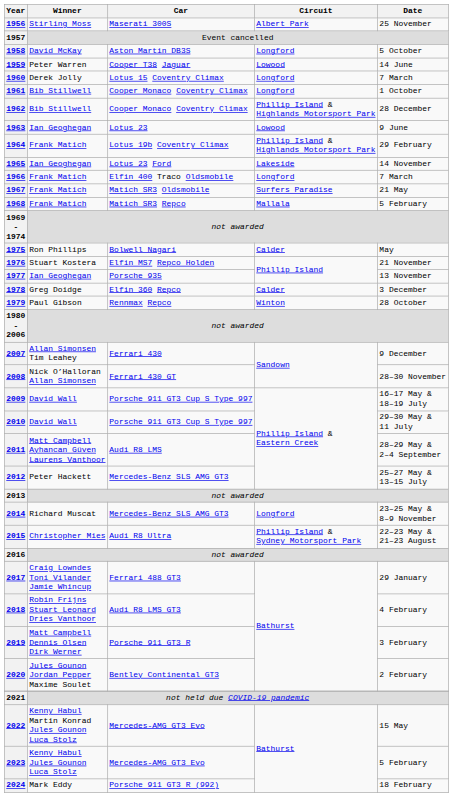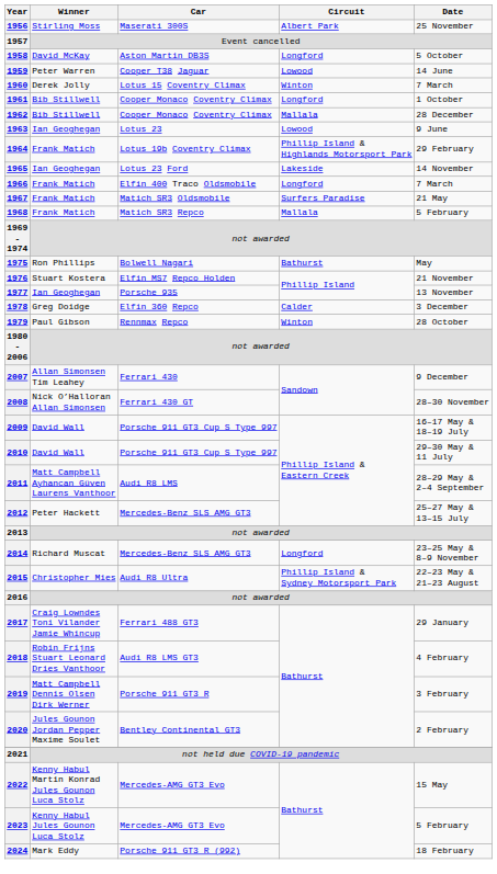 <table class="wikitable" style="font-size: 90%;">
 <tr style="font-weight:bold">
 <th>Year</th>
 <th>Winner</th>
 <th>Car</th>
 <th>Circuit</th>
 <th>Date</th>
 </tr>
 <tr>
 <th><a href='#'>1956</a></th>
 <td> <a href='#'>Stirling Moss</a></td>
 <td><a href='#'>Maserati 300S</a></td>
 <td><a href='#'>Albert Park</a></td>
 <td>25 November</td>
 </tr>
 <tr style="background: #dddddd">
 <th>1957</th>
 <td colspan="4" align="center">Event cancelled</td>
 </tr>
 <tr>
 <th><a href='#'>1958</a></th>
 <td> <a href='#'>David McKay</a></td>
 <td><a href='#'>Aston Martin DB3S</a></td>
 <td><a href='#'>Longford</a></td>
 <td>5 October</td>
 </tr>
 <tr>
 <th><a href='#'>1959</a></th>
 <td> Peter Warren</td>
 <td><a href='#'>Cooper T38</a> <a href='#'>Jaguar</a></td>
 <td><a href='#'>Lowood</a></td>
 <td>14 June</td>
 </tr>
 <tr>
 <th><a href='#'>1960</a></th>
 <td> Derek Jolly</td>
 <td><a href='#'>Lotus 15</a> <a href='#'>Coventry Climax</a></td>
-<td><a href='#'>Longford</a></td>
+<td><a href='#'>Winton</a></td>
 <td>7 March</td>
 </tr>
 <tr>
 <th><a href='#'>1961</a></th>
 <td> <a href='#'>Bib Stillwell</a></td>
 <td><a href='#'>Cooper Monaco</a> <a href='#'>Coventry Climax</a></td>
 <td><a href='#'>Longford</a></td>
 <td>1 October</td>
 </tr>
 <tr>
 <th><a href='#'>1962</a></th>
 <td> <a href='#'>Bib Stillwell</a></td>
 <td><a href='#'>Cooper Monaco</a> <a href='#'>Coventry Climax</a></td>
-<td><a href='#'>Phillip Island</a> & <br> <a href='#'>Highlands Motorsport Park</a></td>
+<td><a href='#'>Mallala</a></td>
 <td>28 December</td>
 </tr>
 <tr>
 <th><a href='#'>1963</a></th>
 <td> <a href='#'>Ian Geoghegan</a></td>
 <td><a href='#'>Lotus 23</a></td>
 <td><a href='#'>Lowood</a></td>
 <td>9 June</td>
 </tr>
 <tr>
 <th><a href='#'>1964</a></th>
 <td> <a href='#'>Frank Matich</a></td>
 <td><a href='#'>Lotus 19b</a> <a href='#'>Coventry Climax</a></td>
 <td><a href='#'>Phillip Island</a> & <br> <a href='#'>Highlands Motorsport Park</a></td>
 <td>29 February</td>
 </tr>
 <tr>
 <th><a href='#'>1965</a></th>
 <td> <a href='#'>Ian Geoghegan</a></td>
 <td><a href='#'>Lotus 23</a> <a href='#'>Ford</a></td>
 <td><a href='#'>Lakeside</a></td>
 <td>14 November</td>
 </tr>
 <tr>
 <th><a href='#'>1966</a></th>
 <td> <a href='#'>Frank Matich</a></td>
 <td><a href='#'>Elfin 400</a> Traco <a href='#'>Oldsmobile</a></td>
 <td><a href='#'>Longford</a></td>
 <td>7 March</td>
 </tr>
 <tr>
 <th><a href='#'>1967</a></th>
 <td> <a href='#'>Frank Matich</a></td>
 <td><a href='#'>Matich SR3</a> <a href='#'>Oldsmobile</a></td>
 <td><a href='#'>Surfers Paradise</a></td>
 <td>21 May</td>
 </tr>
 <tr>
 <th><a href='#'>1968</a></th>
 <td> <a href='#'>Frank Matich</a></td>
 <td><a href='#'>Matich SR3</a> <a href='#'>Repco</a></td>
 <td><a href='#'>Mallala</a></td>
 <td>5 February</td>
 </tr>
 <tr style="background: #dddddd">
 <th>1969<br>-<br>1974</th>
 <td colspan="4" align="center"><em>not awarded</em></td>
 </tr>
 <tr>
 <th><a href='#'>1975</a></th>
 <td> Ron Phillips</td>
 <td><a href='#'>Bolwell Nagari</a></td>
-<td><a href='#'>Calder</a></td>
+<td><a href='#'>Bathurst</a></td>
 <td>May</td>
 </tr>
 <tr>
 <th><a href='#'>1976</a></th>
 <td> Stuart Kostera</td>
 <td><a href='#'>Elfin MS7</a> <a href='#'>Repco Holden</a></td>
 <td rowspan="2"><a href='#'>Phillip Island</a></td>
 <td>21 November</td>
 </tr>
 <tr>
 <th><a href='#'>1977</a></th>
 <td> <a href='#'>Ian Geoghegan</a></td>
 <td><a href='#'>Porsche 935</a></td>
 <td>13 November</td>
 </tr>
 <tr>
 <th><a href='#'>1978</a></th>
 <td> Greg Doidge</td>
 <td><a href='#'>Elfin 360</a> <a href='#'>Repco</a></td>
 <td><a href='#'>Calder</a></td>
 <td>3 December</td>
 </tr>
 <tr>
 <th><a href='#'>1979</a></th>
 <td> Paul Gibson</td>
 <td><a href='#'>Rennmax</a> <a href='#'>Repco</a></td>
 <td><a href='#'>Winton</a></td>
 <td>28 October</td>
 </tr>
 <tr style="background: #dddddd">
 <th>1980<br>-<br>2006</th>
 <td colspan="4" align="center"><em>not awarded</em></td>
 </tr>
 <tr>
 <th><a href='#'>2007</a></th>
 <td> <a href='#'>Allan Simonsen</a><br> Tim Leahey</td>
 <td><a href='#'>Ferrari 430</a></td>
 <td rowspan="2"><a href='#'>Sandown</a></td>
 <td>9 December</td>
 </tr>
 <tr>
 <th><a href='#'>2008</a></th>
 <td> Nick O’Halloran<br> <a href='#'>Allan Simonsen</a></td>
 <td><a href='#'>Ferrari 430 GT</a></td>
 <td>28–30 November</td>
 </tr>
 <tr>
 <th><a href='#'>2009</a></th>
 <td> <a href='#'>David Wall</a></td>
 <td><a href='#'>Porsche 911 GT3 Cup S Type 997</a></td>
 <td rowspan="4"><a href='#'>Phillip Island</a> & <br> <a href='#'>Eastern Creek</a></td>
 <td>16–17 May & <br> 18–19 July</td>
 </tr>
 <tr>
 <th><a href='#'>2010</a></th>
 <td> <a href='#'>David Wall</a></td>
 <td><a href='#'>Porsche 911 GT3 Cup S Type 997</a></td>
 <td>29–30 May & <br> 11 July</td>
 </tr>
 <tr>
 <th><a href='#'>2011</a></th>
 <td> <a href='#'>Matt Campbell</a><br> <a href='#'>Ayhancan Güven</a><br> <a href='#'>Laurens Vanthoor</a></td>
 <td><a href='#'>Audi R8 LMS</a></td>
 <td>28–29 May & <br> 2–4 September</td>
 </tr>
 <tr>
 <th><a href='#'>2012</a></th>
 <td> Peter Hackett</td>
 <td><a href='#'>Mercedes-Benz SLS AMG GT3</a></td>
 <td>25–27 May & <br> 13–15 July</td>
 </tr>
 <tr style="background: #dddddd">
 <th>2013</th>
 <td colspan="4" align="center"><em>not awarded</em></td>
 </tr>
 <tr>
 <th><a href='#'>2014</a></th>
 <td> Richard Muscat</td>
 <td><a href='#'>Mercedes-Benz SLS AMG GT3</a></td>
 <td><a href='#'>Longford</a></td>
 <td>23–25 May & <br> 8–9 November</td>
 </tr>
 <tr>
 <th><a href='#'>2015</a></th>
 <td> <a href='#'>Christopher Mies</a></td>
 <td><a href='#'>Audi R8 Ultra</a></td>
 <td><a href='#'>Phillip Island</a> & <br> <a href='#'>Sydney Motorsport Park</a></td>
 <td>22–23 May & <br> 21–23 August</td>
 </tr>
 <tr style="background: #dddddd">
 <th>2016</th>
 <td colspan="4" align="center"><em>not awarded</em></td>
 </tr>
 <tr>
 <th><a href='#'>2017</a></th>
 <td> <a href='#'>Craig Lowndes</a><br> <a href='#'>Toni Vilander</a><br> <a href='#'>Jamie Whincup</a></td>
 <td><a href='#'>Ferrari 488 GT3</a></td>
 <td rowspan="4"><a href='#'>Bathurst</a></td>
 <td>29 January</td>
 </tr>
 <tr>
 <th><a href='#'>2018</a></th>
 <td> <a href='#'>Robin Frijns</a><br> <a href='#'>Stuart Leonard</a><br> <a href='#'>Dries Vanthoor</a></td>
 <td><a href='#'>Audi R8 LMS GT3</a></td>
 <td>4 February</td>
 </tr>
 <tr>
 <th><a href='#'>2019</a></th>
 <td> <a href='#'>Matt Campbell</a><br> <a href='#'>Dennis Olsen</a><br> <a href='#'>Dirk Werner</a></td>
 <td><a href='#'>Porsche 911 GT3 R</a></td>
 <td>3 February</td>
 </tr>
 <tr>
 <th><a href='#'>2020</a></th>
 <td> <a href='#'>Jules Gounon</a> <br>  <a href='#'>Jordan Pepper</a> <br>  Maxime Soulet</td>
 <td><a href='#'>Bentley Continental GT3</a></td>
 <td>2 February</td>
 </tr>
 <tr>
 </tr>
 <tr style="background: #dddddd">
 <th>2021</th>
 <td colspan="4" align="center"><em>not held due <a href='#'>COVID-19 pandemic</a></em></td>
 </tr>
 <tr>
 <th><a href='#'>2022</a></th>
 <td> <a href='#'>Kenny Habul</a> <br>  Martin Konrad <br>  <a href='#'>Jules Gounon</a> <br>  <a href='#'>Luca Stolz</a></td>
 <td><a href='#'>Mercedes-AMG GT3 Evo</a></td>
 <td rowspan="3"><a href='#'>Bathurst</a></td>
 <td>15 May</td>
 </tr>
 <tr>
 <th><a href='#'>2023</a></th>
 <td> <a href='#'>Kenny Habul</a> <br>  <a href='#'>Jules Gounon</a> <br>  <a href='#'>Luca Stolz</a></td>
 <td><a href='#'>Mercedes-AMG GT3 Evo</a></td>
 <td>5 February</td>
 </tr>
 <tr>
 <th><a href='#'>2024</a></th>
 <td> Mark Eddy</td>
 <td><a href='#'>Porsche 911 GT3 R (992)</a></td>
 <td>18 February</td>
 </tr>
 </table>
